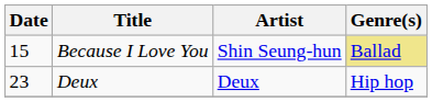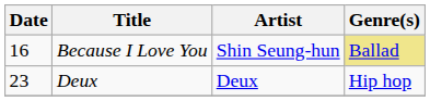 <table class="wikitable" style="text-align: left;">
 <tr>
 <th>Date</th>
 <th>Title</th>
 <th>Artist</th>
 <th>Genre(s)</th>
 </tr>
 <tr>
-<td>15</td>
+<td>16</td>
 <td><em>Because I Love You</em></td>
 <td><a href='#'>Shin Seung-hun</a></td>
 <td style="background: khaki;"><a href='#'>Ballad</a></td>
 </tr>
 <tr>
 <td>23</td>
 <td><em>Deux</em></td>
 <td><a href='#'>Deux</a></td>
 <td><a href='#'>Hip hop</a></td>
 </tr>
 <tr>
 </tr>
 </table>
